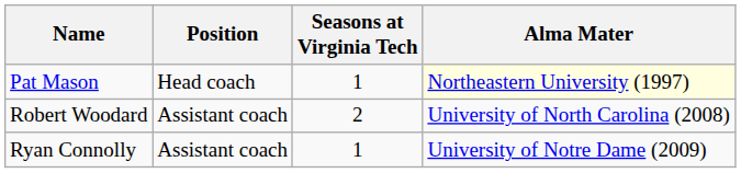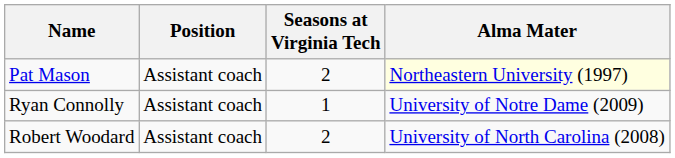 <table class="wikitable" border="1" style="font-size:90%;">
 <tr>
 <th>Name</th>
 <th>Position</th>
 <th>Seasons at<br>Virginia Tech</th>
 <th>Alma Mater</th>
 </tr>
 <tr>
 <td><a href='#'>Pat Mason</a></td>
-<td>Head coach</td>
+<td>Assistant coach</td>
+<td align=center>2</td>
+<td style="background: lightyellow;"><a href='#'>Northeastern University</a> (1997)</td>
+</tr>
+<tr>
+<td>Ryan Connolly</td>
+<td>Assistant coach</td>
 <td align=center>1</td>
-<td style="background: lightyellow;"><a href='#'>Northeastern University</a> (1997)</td>
+<td><a href='#'>University of Notre Dame</a> (2009)</td>
 </tr>
 <tr>
 <td>Robert Woodard</td>
 <td>Assistant coach</td>
 <td align=center>2</td>
 <td><a href='#'>University of North Carolina</a> (2008)</td>
 </tr>
-<tr>
-<td>Ryan Connolly</td>
-<td>Assistant coach</td>
-<td align=center>1</td>
-<td><a href='#'>University of Notre Dame</a> (2009)</td>
-</tr>
 </table>
